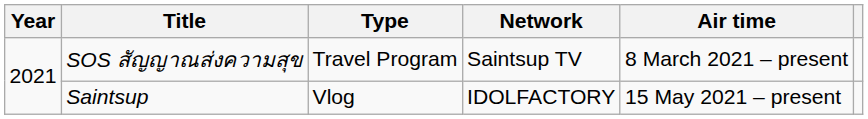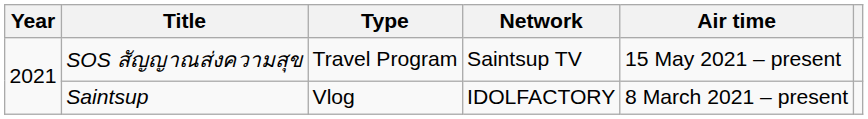 <table class="wikitable plainrowheaders sortable">
 <tr>
 <th scope="col">Year</th>
 <th scope="col">Title</th>
 <th scope="col">Type</th>
 <th scope="col">Network</th>
 <th class="unsortable">Air time</th>
 <th></th>
 </tr>
 <tr>
 <td rowspan="2" style="text-align: center;">2021</td>
 <td><em>SOS สัญญาณส่งความสุข</em></td>
 <td>Travel Program</td>
 <td>Saintsup TV</td>
-<td>8 March 2021 – present</td>
+<td>15 May 2021 – present</td>
 <td></td>
 </tr>
 <tr>
 <td><em>Saintsup</em></td>
 <td>Vlog</td>
 <td style="text-align: center;">IDOLFACTORY</td>
-<td>15 May 2021 – present</td>
+<td>8 March 2021 – present</td>
 <td></td>
 </tr>
 </table>
